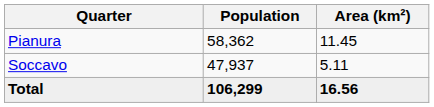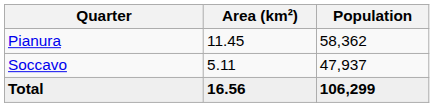 <table class="wikitable sortable">
 <tr>
 <th width="200px">Quarter</th>
+<th width="110px">Area (km²)</th>
 <th width="110px">Population</th>
-<th width="110px">Area (km²)</th>
 </tr>
 <tr>
 <td><a href='#'>Pianura</a></td>
+<td><div>11.45</div></td>
 <td><div>58,362</div></td>
-<td><div>11.45</div></td>
 </tr>
 <tr>
 <td><a href='#'>Soccavo</a></td>
+<td><div>5.11</div></td>
 <td><div>47,937</div></td>
-<td><div>5.11</div></td>
 </tr>
 <tr bgcolor="#EFEFEF">
 <td><strong>Total</strong></td>
+<td><div><strong>16.56</strong></div></td>
 <td><div><strong>106,299</strong></div></td>
-<td><div><strong>16.56</strong></div></td>
 </tr>
 </table>
